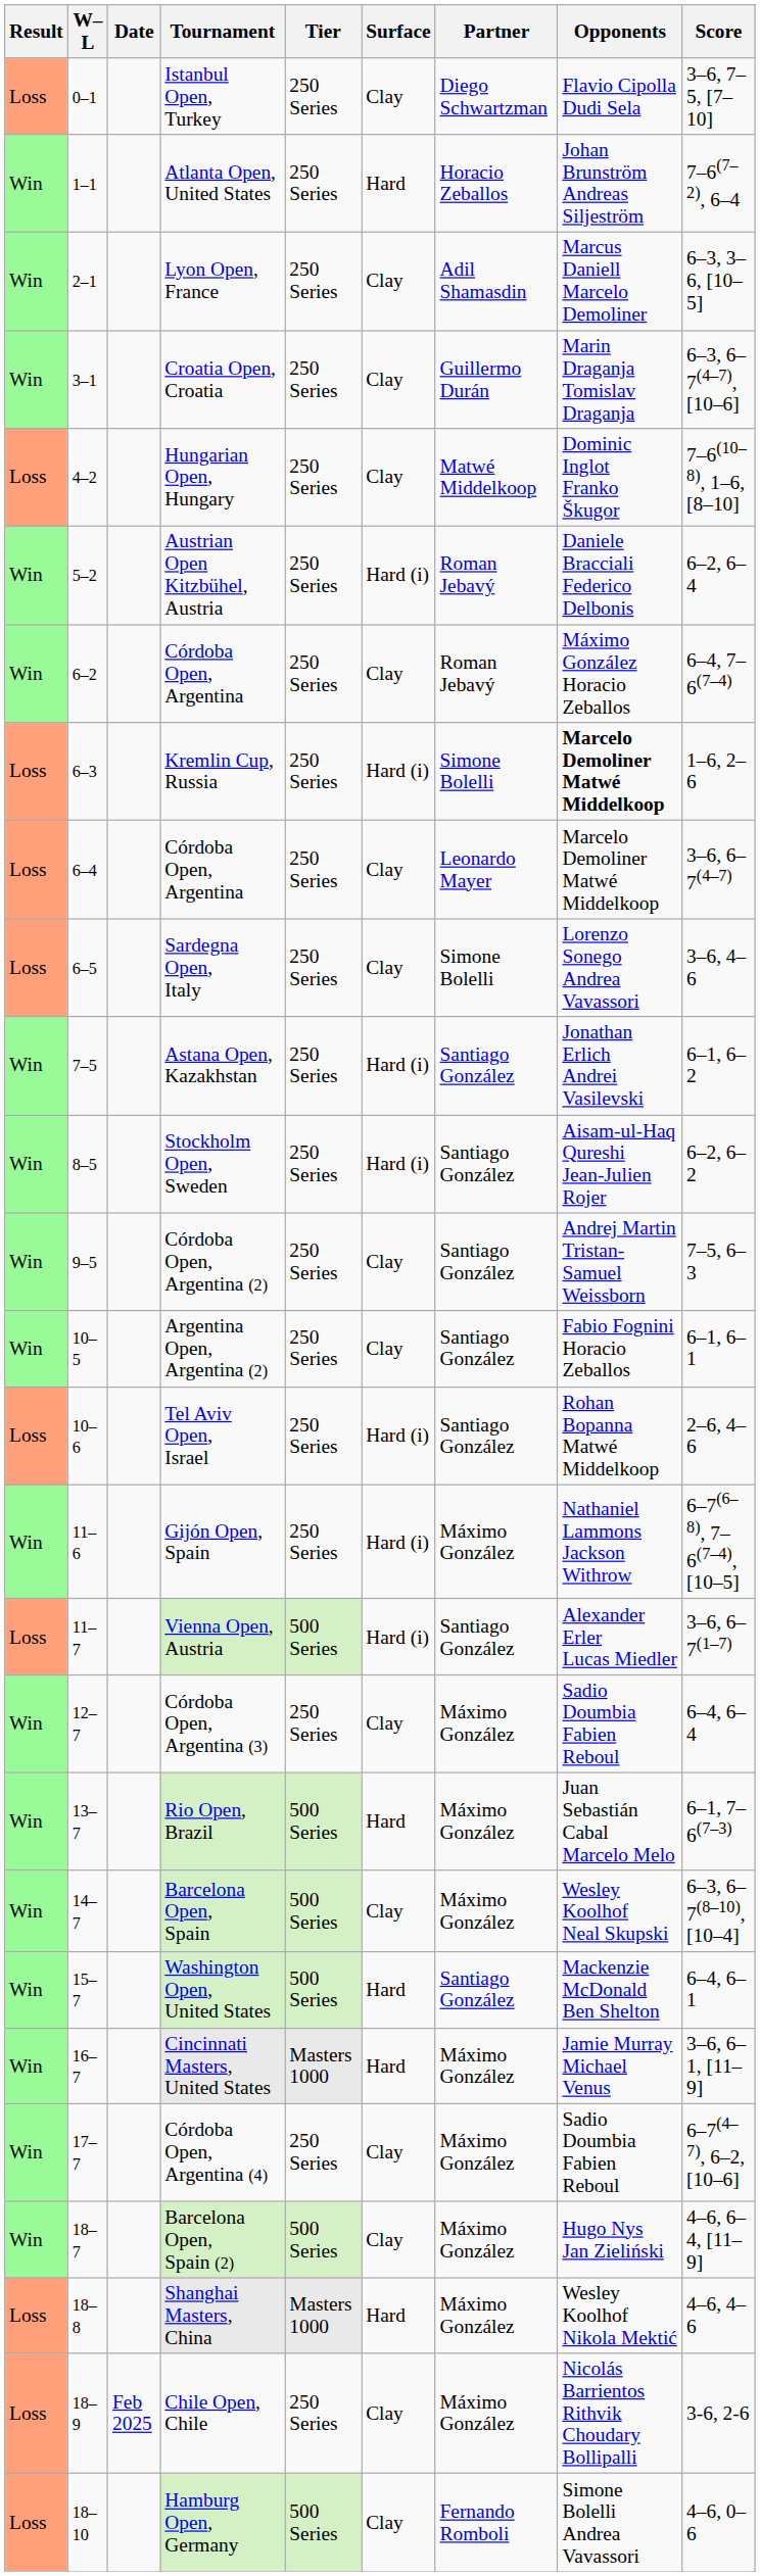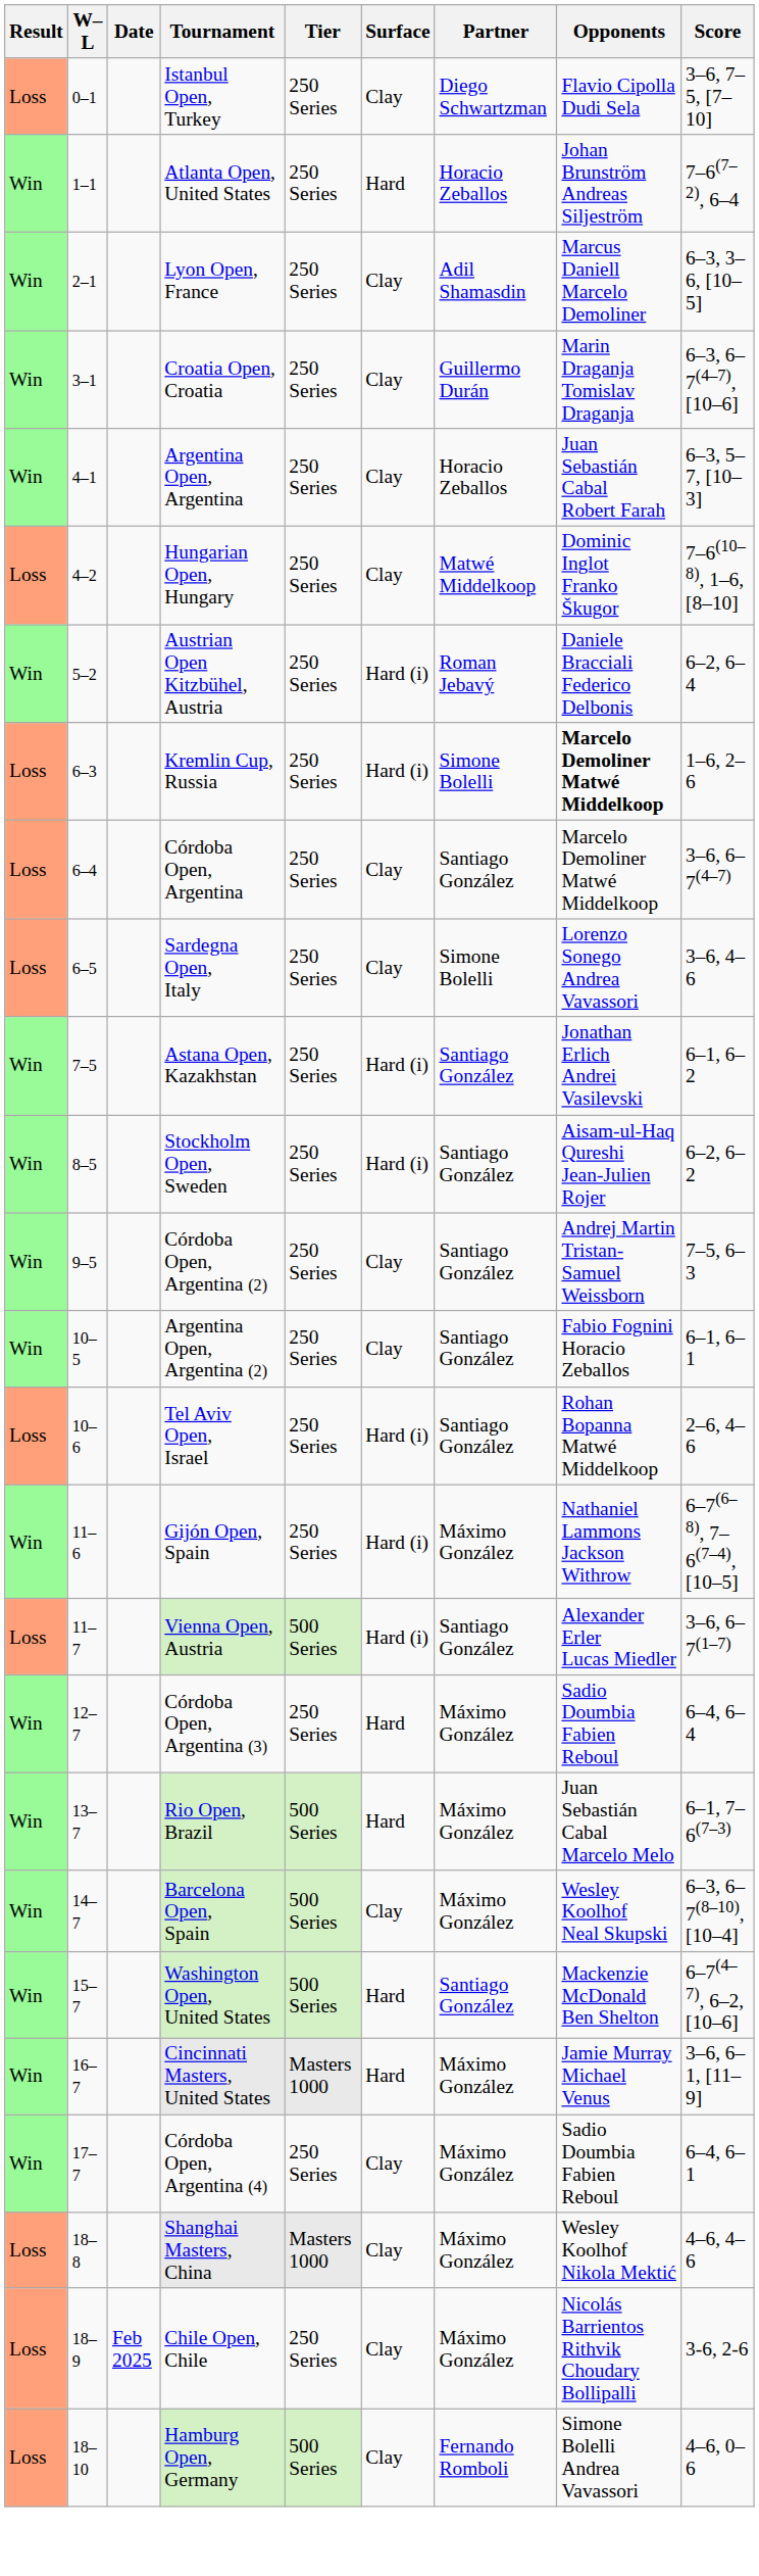 <table class="sortable wikitable">
 <tr>
 <th>Result</th>
 <th class="unsortable">W–L</th>
 <th>Date</th>
 <th>Tournament</th>
 <th>Tier</th>
 <th>Surface</th>
 <th>Partner</th>
 <th>Opponents</th>
 <th class="unsortable">Score</th>
 </tr>
 <tr>
 <td bgcolor=FFA07A>Loss</td>
 <td><small>0–1</small></td>
 <td><a href='#'></a></td>
 <td><a href='#'>Istanbul Open</a>,<br> Turkey</td>
 <td>250 Series</td>
 <td>Clay</td>
 <td> <a href='#'>Diego Schwartzman</a></td>
 <td> <a href='#'>Flavio Cipolla</a><br> <a href='#'>Dudi Sela</a></td>
 <td>3–6, 7–5, [7–10]</td>
 </tr>
 <tr>
 <td bgcolor=98FB98>Win</td>
 <td><small>1–1</small></td>
 <td><a href='#'></a></td>
 <td><a href='#'>Atlanta Open</a>,<br> United States</td>
 <td>250 Series</td>
 <td>Hard</td>
 <td> <a href='#'>Horacio Zeballos</a></td>
 <td> <a href='#'>Johan Brunström</a><br> <a href='#'>Andreas Siljeström</a></td>
 <td>7–6<sup>(7–2)</sup>, 6–4</td>
 </tr>
 <tr>
 <td bgcolor=98FB98>Win</td>
 <td><small>2–1</small></td>
 <td><a href='#'></a></td>
 <td><a href='#'>Lyon Open</a>,<br> France</td>
 <td>250 Series</td>
 <td>Clay</td>
 <td> <a href='#'>Adil Shamasdin</a></td>
 <td> <a href='#'>Marcus Daniell</a><br> <a href='#'>Marcelo Demoliner</a></td>
 <td>6–3, 3–6, [10–5]</td>
 </tr>
 <tr>
 <td bgcolor=98FB98>Win</td>
 <td><small>3–1</small></td>
 <td><a href='#'></a></td>
 <td><a href='#'>Croatia Open</a>,<br> Croatia</td>
 <td>250 Series</td>
 <td>Clay</td>
 <td> <a href='#'>Guillermo Durán</a></td>
 <td> <a href='#'>Marin Draganja</a><br> <a href='#'>Tomislav Draganja</a></td>
 <td>6–3, 6–7<sup>(4–7)</sup>, [10–6]</td>
 </tr>
 <tr>
+<td bgcolor=98FB98>Win</td>
+<td><small>4–1</small></td>
+<td><a href='#'></a></td>
+<td><a href='#'>Argentina Open</a>,<br> Argentina</td>
+<td>250 Series</td>
+<td>Clay</td>
+<td> Horacio Zeballos</td>
+<td> <a href='#'>Juan Sebastián Cabal</a><br> <a href='#'>Robert Farah</a></td>
+<td>6–3, 5–7, [10–3]</td>
+</tr>
+<tr>
 <td bgcolor=FFA07A>Loss</td>
 <td><small>4–2</small></td>
 <td><a href='#'></a></td>
 <td><a href='#'>Hungarian Open</a>,<br> Hungary</td>
 <td>250 Series</td>
 <td>Clay</td>
 <td> <a href='#'>Matwé Middelkoop</a></td>
 <td> <a href='#'>Dominic Inglot</a><br> <a href='#'>Franko Škugor</a></td>
 <td>7–6<sup>(10–8)</sup>, 1–6, [8–10]</td>
 </tr>
 <tr>
 <td bgcolor=98FB98>Win</td>
 <td><small>5–2</small></td>
 <td><a href='#'></a></td>
 <td><a href='#'>Austrian Open Kitzbühel</a>,<br> Austria</td>
 <td>250 Series</td>
 <td>Hard (i)</td>
 <td> <a href='#'>Roman Jebavý</a></td>
 <td> <a href='#'>Daniele Bracciali</a><br> <a href='#'>Federico Delbonis</a></td>
 <td>6–2, 6–4</td>
 </tr>
 <tr>
-<td bgcolor=98FB98>Win</td>
-<td><small>6–2</small></td>
-<td><a href='#'></a></td>
-<td><a href='#'>Córdoba Open</a>,<br> Argentina</td>
-<td>250 Series</td>
-<td>Clay</td>
-<td> Roman Jebavý</td>
-<td> <a href='#'>Máximo González</a><br> Horacio Zeballos</td>
-<td>6–4, 7–6<sup>(7–4)</sup></td>
-</tr>
-<tr>
 <td bgcolor=FFA07A>Loss</td>
 <td><small>6–3</small></td>
 <td><a href='#'></a></td>
 <td><a href='#'>Kremlin Cup</a>,<br> Russia</td>
 <td>250 Series</td>
 <td>Hard (i)</td>
 <td> <a href='#'>Simone Bolelli</a></td>
 <td><strong> Marcelo Demoliner<br> Matwé Middelkoop</strong></td>
 <td>1–6, 2–6</td>
 </tr>
 <tr>
 <td bgcolor=FFA07A>Loss</td>
 <td><small>6–4</small></td>
 <td><a href='#'></a></td>
 <td>Córdoba Open,<br>Argentina</td>
 <td>250 Series</td>
 <td>Clay</td>
-<td> <a href='#'>Leonardo Mayer</a></td>
+<td> Santiago González</td>
 <td> Marcelo Demoliner<br> Matwé Middelkoop</td>
 <td>3–6, 6–7<sup>(4–7)</sup></td>
 </tr>
 <tr>
 <td bgcolor=FFA07A>Loss</td>
 <td><small>6–5</small></td>
 <td><a href='#'></a></td>
 <td><a href='#'>Sardegna Open</a>,<br>Italy</td>
 <td>250 Series</td>
 <td>Clay</td>
 <td> Simone Bolelli</td>
 <td> <a href='#'>Lorenzo Sonego</a><br> <a href='#'>Andrea Vavassori</a></td>
 <td>3–6, 4–6</td>
 </tr>
 <tr>
 <td bgcolor=98FB98>Win</td>
 <td><small>7–5</small></td>
 <td><a href='#'></a></td>
 <td><a href='#'>Astana Open</a>,<br>Kazakhstan</td>
 <td>250 Series</td>
 <td>Hard (i)</td>
 <td> <a href='#'>Santiago González</a></td>
 <td> <a href='#'>Jonathan Erlich</a><br> <a href='#'>Andrei Vasilevski</a></td>
 <td>6–1, 6–2</td>
 </tr>
 <tr>
 <td bgcolor=98FB98>Win</td>
 <td><small>8–5</small></td>
 <td><a href='#'></a></td>
 <td><a href='#'>Stockholm Open</a>,<br>Sweden</td>
 <td>250 Series</td>
 <td>Hard (i)</td>
 <td> Santiago González</td>
 <td> <a href='#'>Aisam-ul-Haq Qureshi</a><br> <a href='#'>Jean-Julien Rojer</a></td>
 <td>6–2, 6–2</td>
 </tr>
 <tr>
 <td bgcolor=98FB98>Win</td>
 <td><small>9–5</small></td>
 <td><a href='#'></a></td>
 <td>Córdoba Open,<br>Argentina <small>(2)</small></td>
 <td>250 Series</td>
 <td>Clay</td>
 <td> Santiago González</td>
 <td> <a href='#'>Andrej Martin</a><br> <a href='#'>Tristan-Samuel Weissborn</a></td>
 <td>7–5, 6–3</td>
 </tr>
 <tr>
 <td bgcolor=98FB98>Win</td>
 <td><small>10–5</small></td>
 <td><a href='#'></a></td>
 <td>Argentina Open,<br>Argentina <small>(2)</small></td>
 <td>250 Series</td>
 <td>Clay</td>
 <td> Santiago González</td>
 <td> <a href='#'>Fabio Fognini</a><br> Horacio Zeballos</td>
 <td>6–1, 6–1</td>
 </tr>
 <tr>
 <td bgcolor=FFA07A>Loss</td>
 <td><small>10–6</small></td>
 <td><a href='#'></a></td>
 <td><a href='#'>Tel Aviv Open</a>,<br>Israel</td>
 <td>250 Series</td>
 <td>Hard (i)</td>
 <td> Santiago González</td>
 <td> <a href='#'>Rohan Bopanna</a><br> Matwé Middelkoop</td>
 <td>2–6, 4–6</td>
 </tr>
 <tr>
 <td bgcolor=98FB98>Win</td>
 <td><small>11–6</small></td>
 <td><a href='#'></a></td>
 <td><a href='#'>Gijón Open</a>,<br>Spain</td>
 <td>250 Series</td>
 <td>Hard (i)</td>
 <td> Máximo González</td>
 <td> <a href='#'>Nathaniel Lammons</a><br> <a href='#'>Jackson Withrow</a></td>
 <td>6–7<sup>(6–8)</sup>, 7–6<sup>(7–4)</sup>, [10–5]</td>
 </tr>
 <tr>
 <td bgcolor=FFA07A>Loss</td>
 <td><small>11–7</small></td>
 <td><a href='#'></a></td>
 <td style=background:#D4F1C5><a href='#'>Vienna Open</a>,<br>Austria</td>
 <td style=background:#D4F1C5>500 Series</td>
 <td>Hard (i)</td>
 <td> Santiago González</td>
 <td> <a href='#'>Alexander Erler</a> <br> <a href='#'>Lucas Miedler</a></td>
 <td>3–6, 6–7<sup>(1–7)</sup></td>
 </tr>
 <tr>
 <td bgcolor=98FB98>Win</td>
 <td><small>12–7</small></td>
 <td><a href='#'></a></td>
 <td>Córdoba Open,<br>Argentina <small>(3)</small></td>
 <td>250 Series</td>
-<td>Clay</td>
+<td>Hard</td>
 <td> Máximo González</td>
 <td> <a href='#'>Sadio Doumbia</a> <br>  <a href='#'>Fabien Reboul</a></td>
 <td>6–4, 6–4</td>
 </tr>
 <tr>
 <td bgcolor= 98FB98>Win</td>
 <td><small>13–7</small></td>
 <td><a href='#'></a></td>
 <td style="background:#D4F1C5;"><a href='#'>Rio Open</a>,<br> Brazil</td>
 <td style="background:#D4F1C5;">500 Series</td>
 <td>Hard</td>
 <td> Máximo González</td>
 <td> Juan Sebastián Cabal <br>  <a href='#'>Marcelo Melo</a></td>
 <td>6–1, 7–6<sup>(7–3)</sup></td>
 </tr>
 <tr>
 <td bgcolor=98FB98>Win</td>
 <td><small>14–7</small></td>
 <td><a href='#'></a></td>
 <td style="background:#D4F1C5;"><a href='#'>Barcelona Open</a>,<br>Spain</td>
 <td style="background:#D4F1C5;">500 Series</td>
 <td>Clay</td>
 <td> Máximo González</td>
 <td> <a href='#'>Wesley Koolhof</a><br> <a href='#'>Neal Skupski</a></td>
 <td>6–3, 6–7<sup>(8–10)</sup>, [10–4]</td>
 </tr>
 <tr>
 <td bgcolor=98fb98>Win</td>
 <td><small>15–7</small></td>
 <td><a href='#'></a></td>
 <td style="background:#d4f1c5;"><a href='#'>Washington Open</a>,<br>United States</td>
 <td style="background:#d4f1c5;">500 Series</td>
 <td>Hard</td>
 <td> <a href='#'>Santiago González</a></td>
 <td> <a href='#'>Mackenzie McDonald</a><br> <a href='#'>Ben Shelton</a></td>
-<td>6–4, 6–1</td>
+<td>6–7<sup>(4–7)</sup>, 6–2, [10–6]</td>
 </tr>
 <tr>
 <td bgcolor=98fb98>Win</td>
 <td><small>16–7</small></td>
 <td><a href='#'></a></td>
 <td bgcolor=e9e9e9><a href='#'>Cincinnati Masters</a>,<br>United States</td>
 <td bgcolor=e9e9e9>Masters 1000</td>
 <td>Hard</td>
 <td> Máximo González</td>
 <td> <a href='#'>Jamie Murray</a> <br> <a href='#'>Michael Venus</a></td>
 <td>3–6, 6–1, [11–9]</td>
 </tr>
 <tr>
 <td bgcolor=98fb98>Win</td>
 <td><small>17–7</small></td>
 <td><a href='#'></a></td>
 <td>Córdoba Open,<br>Argentina <small>(4)</small></td>
 <td>250 Series</td>
 <td>Clay</td>
 <td> Máximo González</td>
 <td> Sadio Doumbia <br>  Fabien Reboul</td>
-<td>6–7<sup>(4–7)</sup>, 6–2, [10–6]</td>
-</tr>
-<tr>
-<td bgcolor=98fb98>Win</td>
-<td><small>18–7</small></td>
-<td><a href='#'></a></td>
-<td style="background:#D4F1C5;">Barcelona Open,<br>Spain <small>(2)</small></td>
-<td style="background:#D4F1C5;">500 Series</td>
-<td>Clay</td>
-<td> Máximo González</td>
-<td> <a href='#'>Hugo Nys</a><br> <a href='#'>Jan Zieliński</a></td>
-<td>4–6, 6–4, [11–9]</td>
+<td>6–4, 6–1</td>
 </tr>
 <tr>
 <td bgcolor=FFA07A>Loss</td>
 <td><small>18–8</small></td>
 <td><a href='#'></a></td>
 <td style="background:#E9E9E9;"><a href='#'>Shanghai Masters</a>,<br> China</td>
 <td style="background:#E9E9E9;">Masters 1000</td>
-<td>Hard</td>
+<td>Clay</td>
 <td> Máximo González</td>
 <td> Wesley Koolhof<br> <a href='#'>Nikola Mektić</a></td>
 <td>4–6, 4–6</td>
 </tr>
 <tr>
 <td bgcolor=FFA07A>Loss</td>
 <td><small>18–9</small></td>
 <td><a href='#'>Feb 2025</a></td>
 <td><a href='#'>Chile Open</a>,<br> Chile</td>
 <td>250 Series</td>
 <td>Clay</td>
 <td> Máximo González</td>
 <td> <a href='#'>Nicolás Barrientos</a><br> <a href='#'>Rithvik Choudary Bollipalli</a></td>
 <td>3-6, 2-6</td>
 </tr>
 <tr>
 <td bgcolor=FFA07A>Loss</td>
 <td><small>18–10</small></td>
 <td><a href='#'></a></td>
 <td style="background:#D4F1C5;"><a href='#'>Hamburg Open</a>,<br>Germany</td>
 <td style="background:#D4F1C5;">500 Series</td>
 <td>Clay</td>
 <td> <a href='#'>Fernando Romboli</a></td>
 <td> Simone Bolelli<br> Andrea Vavassori</td>
 <td>4–6, 0–6</td>
 </tr>
 </table>
